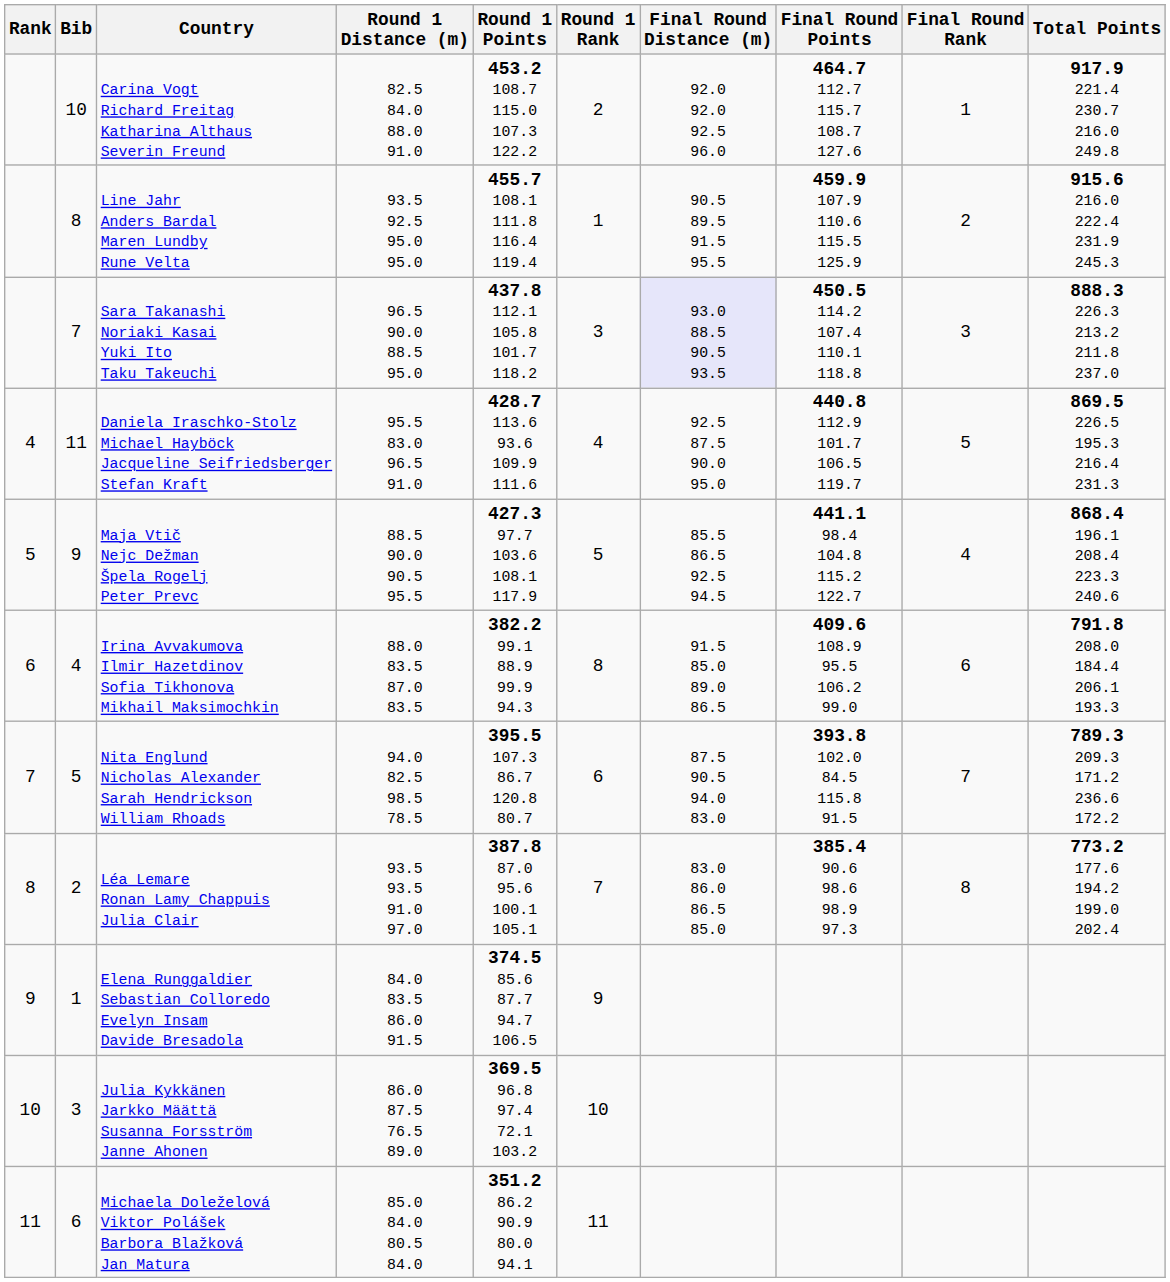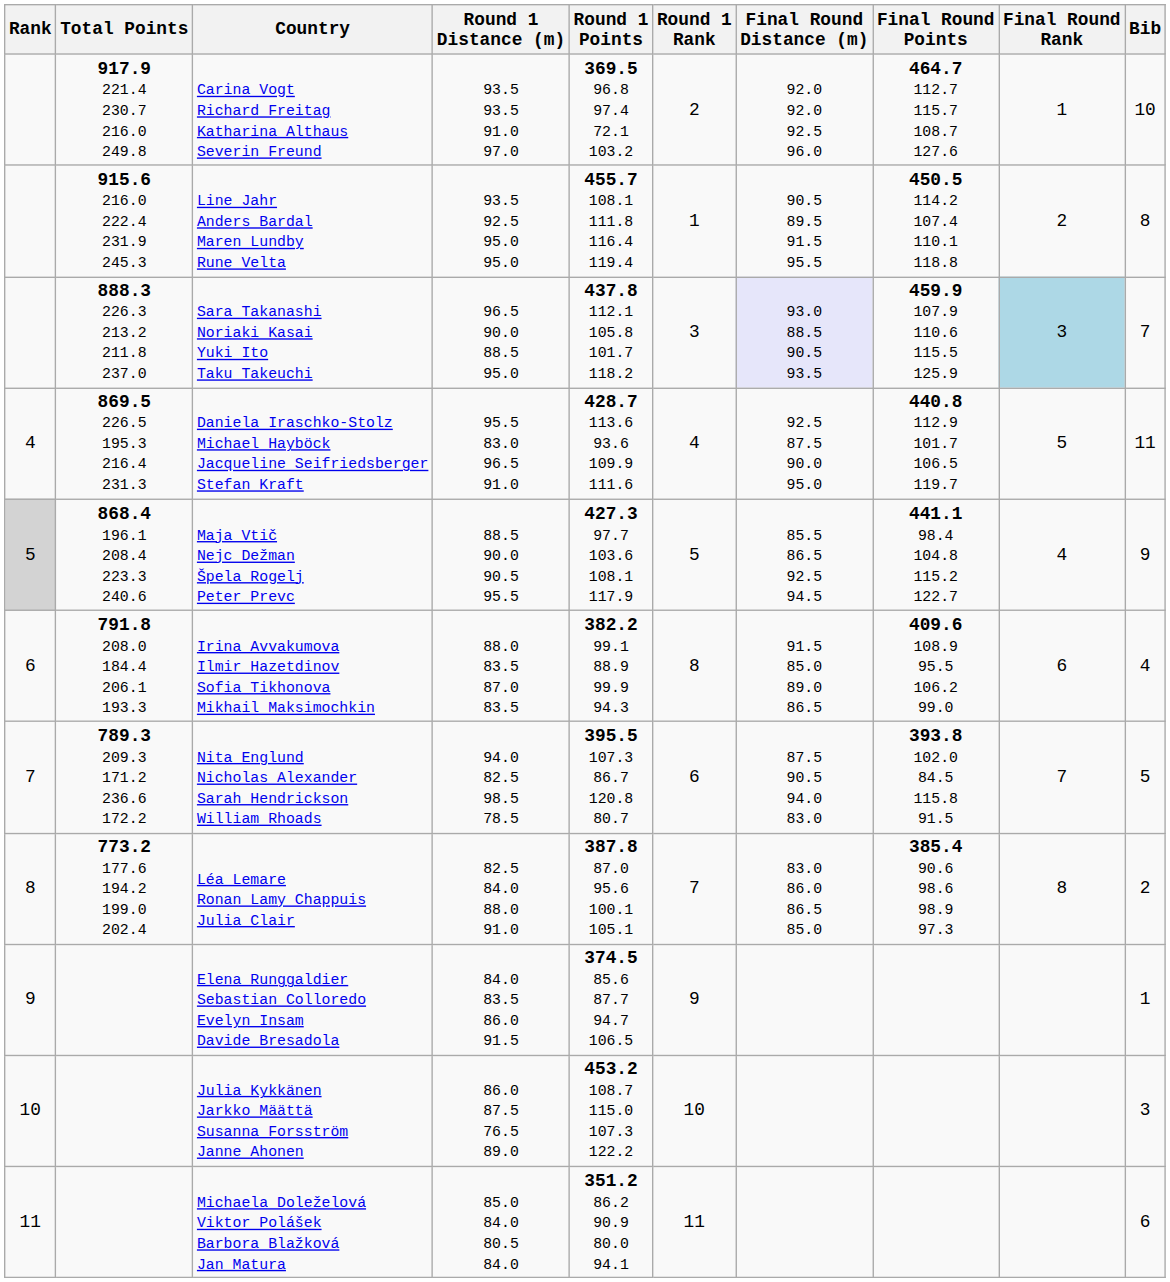 <table class="wikitable sortable" style="text-align:center">
 <tr>
 <th>Rank</th>
-<th>Bib</th>
+<th>Total Points</th>
 <th>Country</th>
 <th>Round 1<br>Distance (m)</th>
 <th>Round 1<br>Points</th>
 <th>Round 1<br>Rank</th>
 <th>Final Round <br>Distance (m)</th>
 <th>Final Round <br>Points</th>
 <th>Final Round<br> Rank</th>
-<th>Total Points</th>
+<th>Bib</th>
 </tr>
 <tr>
 <td></td>
-<td>10</td>
+<td><strong>917.9</strong><small><br>221.4<br>230.7<br>216.0<br>249.8</small></td>
 <td align=left><br><small><a href='#'>Carina Vogt</a><br><a href='#'>Richard Freitag</a><br><a href='#'>Katharina Althaus</a><br><a href='#'>Severin Freund</a></small></td>
-<td><small><br>82.5<br>84.0<br>88.0<br>91.0</small></td>
-<td><strong>453.2</strong><small><br>108.7<br>115.0<br>107.3<br>122.2</small></td>
+<td><small><br>93.5<br>93.5<br>91.0<br>97.0</small></td>
+<td><strong>369.5</strong><small><br>96.8<br>97.4<br>72.1<br>103.2</small></td>
 <td>2</td>
 <td><small><br>92.0<br>92.0<br>92.5<br>96.0</small></td>
 <td><strong>464.7</strong><small><br>112.7<br>115.7<br>108.7<br>127.6</small></td>
 <td>1</td>
-<td><strong>917.9</strong><small><br>221.4<br>230.7<br>216.0<br>249.8</small></td>
+<td>10</td>
 </tr>
 <tr>
 <td></td>
-<td>8</td>
+<td><strong>915.6</strong><small><br>216.0<br>222.4<br>231.9<br>245.3</small></td>
 <td align=left><br><small><a href='#'>Line Jahr</a><br><a href='#'>Anders Bardal</a><br><a href='#'>Maren Lundby</a><br><a href='#'>Rune Velta</a></small></td>
 <td><small><br>93.5<br>92.5<br>95.0<br>95.0</small></td>
 <td><strong>455.7</strong><small><br>108.1<br>111.8<br>116.4<br>119.4</small></td>
 <td>1</td>
 <td><small><br>90.5<br>89.5<br>91.5<br>95.5</small></td>
-<td><strong>459.9</strong><small><br>107.9<br>110.6<br>115.5<br>125.9</small></td>
+<td><strong>450.5</strong><small><br>114.2<br>107.4<br>110.1<br>118.8</small></td>
 <td>2</td>
-<td><strong>915.6</strong><small><br>216.0<br>222.4<br>231.9<br>245.3</small></td>
+<td>8</td>
 </tr>
 <tr>
 <td></td>
-<td>7</td>
+<td><strong>888.3</strong><small><br>226.3<br>213.2<br>211.8<br>237.0</small></td>
 <td align=left><br><small><a href='#'>Sara Takanashi</a><br><a href='#'>Noriaki Kasai</a><br><a href='#'>Yuki Ito</a><br><a href='#'>Taku Takeuchi</a></small></td>
 <td><small><br>96.5<br>90.0<br>88.5<br>95.0</small></td>
 <td><strong>437.8</strong><small><br>112.1<br>105.8<br>101.7<br>118.2</small></td>
 <td>3</td>
 <td style="background: lavender;"><small><br>93.0<br>88.5<br>90.5<br>93.5</small></td>
-<td><strong>450.5</strong><small><br>114.2<br>107.4<br>110.1<br>118.8</small></td>
-<td>3</td>
-<td><strong>888.3</strong><small><br>226.3<br>213.2<br>211.8<br>237.0</small></td>
+<td><strong>459.9</strong><small><br>107.9<br>110.6<br>115.5<br>125.9</small></td>
+<td style="background: lightblue;">3</td>
+<td>7</td>
 </tr>
 <tr>
 <td>4</td>
-<td>11</td>
+<td><strong>869.5</strong><small><br>226.5<br>195.3<br>216.4<br>231.3</small></td>
 <td align=left><br><small><a href='#'>Daniela Iraschko-Stolz</a><br><a href='#'>Michael Hayböck</a><br><a href='#'>Jacqueline Seifriedsberger</a><br><a href='#'>Stefan Kraft</a></small></td>
 <td><small><br>95.5<br>83.0<br>96.5<br>91.0</small></td>
 <td><strong>428.7</strong><small><br>113.6<br>93.6<br>109.9<br>111.6</small></td>
 <td>4</td>
 <td><small><br>92.5<br>87.5<br>90.0<br>95.0</small></td>
 <td><strong>440.8</strong><small><br>112.9<br>101.7<br>106.5<br>119.7</small></td>
 <td>5</td>
-<td><strong>869.5</strong><small><br>226.5<br>195.3<br>216.4<br>231.3</small></td>
+<td>11</td>
 </tr>
 <tr>
-<td>5</td>
-<td>9</td>
+<td style="background: lightgrey;">5</td>
+<td><strong>868.4</strong><small><br>196.1<br>208.4<br>223.3<br>240.6</small></td>
 <td align=left><br><small><a href='#'>Maja Vtič</a><br><a href='#'>Nejc Dežman</a><br><a href='#'>Špela Rogelj</a><br><a href='#'>Peter Prevc</a></small></td>
 <td><small><br>88.5<br>90.0<br>90.5<br>95.5</small></td>
 <td><strong>427.3</strong><small><br>97.7<br>103.6<br>108.1<br>117.9</small></td>
 <td>5</td>
 <td><small><br>85.5<br>86.5<br>92.5<br>94.5</small></td>
 <td><strong>441.1</strong><small><br>98.4<br>104.8<br>115.2<br>122.7</small></td>
 <td>4</td>
-<td><strong>868.4</strong><small><br>196.1<br>208.4<br>223.3<br>240.6</small></td>
+<td>9</td>
 </tr>
 <tr>
 <td>6</td>
-<td>4</td>
+<td><strong>791.8</strong><small><br>208.0<br>184.4<br>206.1<br>193.3</small></td>
 <td align=left><br><small><a href='#'>Irina Avvakumova</a><br><a href='#'>Ilmir Hazetdinov</a><br><a href='#'>Sofia Tikhonova</a><br><a href='#'>Mikhail Maksimochkin</a></small></td>
 <td><small><br>88.0<br>83.5<br>87.0<br>83.5</small></td>
 <td><strong>382.2</strong><small><br>99.1<br>88.9<br>99.9<br>94.3</small></td>
 <td>8</td>
 <td><small><br>91.5<br>85.0<br>89.0<br>86.5</small></td>
 <td><strong>409.6</strong><small><br>108.9<br>95.5<br>106.2<br>99.0</small></td>
 <td>6</td>
-<td><strong>791.8</strong><small><br>208.0<br>184.4<br>206.1<br>193.3</small></td>
+<td>4</td>
 </tr>
 <tr>
 <td>7</td>
-<td>5</td>
+<td><strong>789.3</strong><small><br>209.3<br>171.2<br>236.6<br>172.2</small></td>
 <td align=left><br><small><a href='#'>Nita Englund</a><br><a href='#'>Nicholas Alexander</a><br><a href='#'>Sarah Hendrickson</a><br><a href='#'>William Rhoads</a></small></td>
 <td><small><br>94.0<br>82.5<br>98.5<br>78.5</small></td>
 <td><strong>395.5</strong><small><br>107.3<br>86.7<br>120.8<br>80.7</small></td>
 <td>6</td>
 <td><small><br>87.5<br>90.5<br>94.0<br>83.0</small></td>
 <td><strong>393.8</strong><small><br>102.0<br>84.5<br>115.8<br>91.5</small></td>
 <td>7</td>
-<td><strong>789.3</strong><small><br>209.3<br>171.2<br>236.6<br>172.2</small></td>
+<td>5</td>
 </tr>
 <tr>
 <td>8</td>
-<td>2</td>
+<td><strong>773.2</strong><small><br>177.6<br>194.2<br>199.0<br>202.4</small></td>
 <td align=left><br><small><a href='#'>Léa Lemare</a><br><a href='#'>Ronan Lamy Chappuis</a><br><a href='#'>Julia Clair</a><br></small></td>
-<td><small><br>93.5<br>93.5<br>91.0<br>97.0</small></td>
+<td><small><br>82.5<br>84.0<br>88.0<br>91.0</small></td>
 <td><strong>387.8</strong><small><br>87.0<br>95.6<br>100.1<br>105.1</small></td>
 <td>7</td>
 <td><small><br>83.0<br>86.0<br>86.5<br>85.0</small></td>
 <td><strong>385.4</strong><small><br>90.6<br>98.6<br>98.9<br>97.3</small></td>
 <td>8</td>
-<td><strong>773.2</strong><small><br>177.6<br>194.2<br>199.0<br>202.4</small></td>
+<td>2</td>
 </tr>
 <tr>
 <td>9</td>
-<td>1</td>
+<td></td>
 <td align=left><br><small><a href='#'>Elena Runggaldier</a><br><a href='#'>Sebastian Colloredo</a><br><a href='#'>Evelyn Insam</a><br><a href='#'>Davide Bresadola</a></small></td>
 <td><small><br>84.0<br>83.5<br>86.0<br>91.5</small></td>
 <td><strong>374.5</strong><small><br>85.6<br>87.7<br>94.7<br>106.5</small></td>
 <td>9</td>
 <td></td>
 <td></td>
 <td></td>
-<td></td>
+<td>1</td>
 </tr>
 <tr>
 <td>10</td>
-<td>3</td>
+<td></td>
 <td align=left><br><small><a href='#'>Julia Kykkänen</a><br><a href='#'>Jarkko Määttä</a><br><a href='#'>Susanna Forsström</a><br><a href='#'>Janne Ahonen</a></small></td>
 <td><small><br>86.0<br>87.5<br>76.5<br>89.0</small></td>
-<td><strong>369.5</strong><small><br>96.8<br>97.4<br>72.1<br>103.2</small></td>
+<td><strong>453.2</strong><small><br>108.7<br>115.0<br>107.3<br>122.2</small></td>
 <td>10</td>
 <td></td>
 <td></td>
 <td></td>
-<td></td>
+<td>3</td>
 </tr>
 <tr>
 <td>11</td>
-<td>6</td>
+<td></td>
 <td align=left><br><small><a href='#'>Michaela Doleželová</a><br><a href='#'>Viktor Polášek</a><br><a href='#'>Barbora Blažková</a><br><a href='#'>Jan Matura</a></small></td>
 <td><small><br>85.0<br>84.0<br>80.5<br>84.0</small></td>
 <td><strong>351.2</strong><small><br>86.2<br>90.9<br>80.0<br>94.1</small></td>
 <td>11</td>
 <td></td>
 <td></td>
 <td></td>
-<td></td>
+<td>6</td>
 </tr>
 </table>
